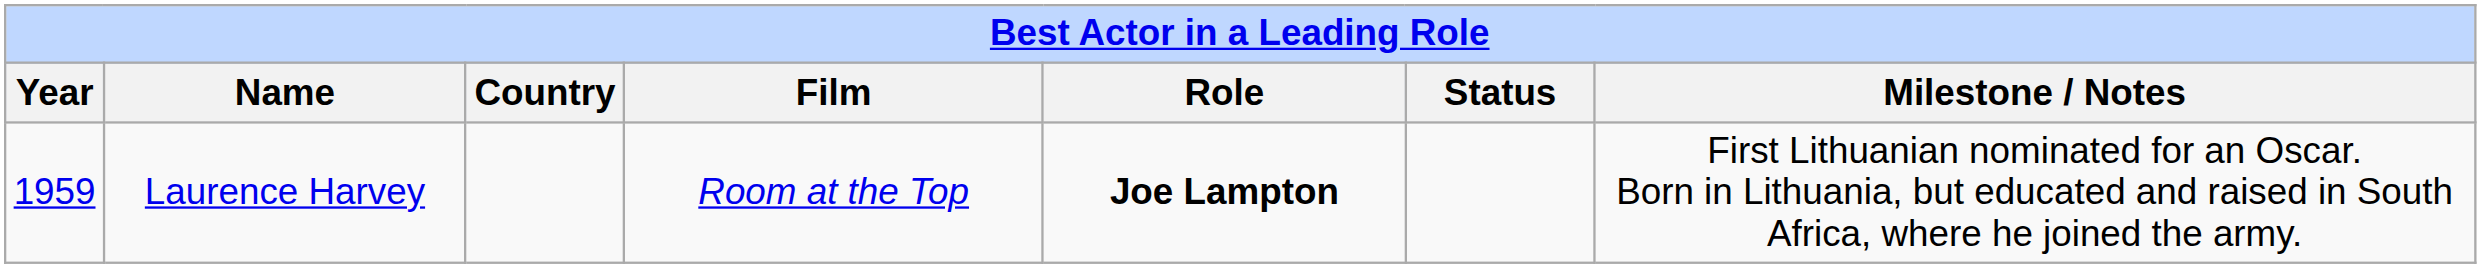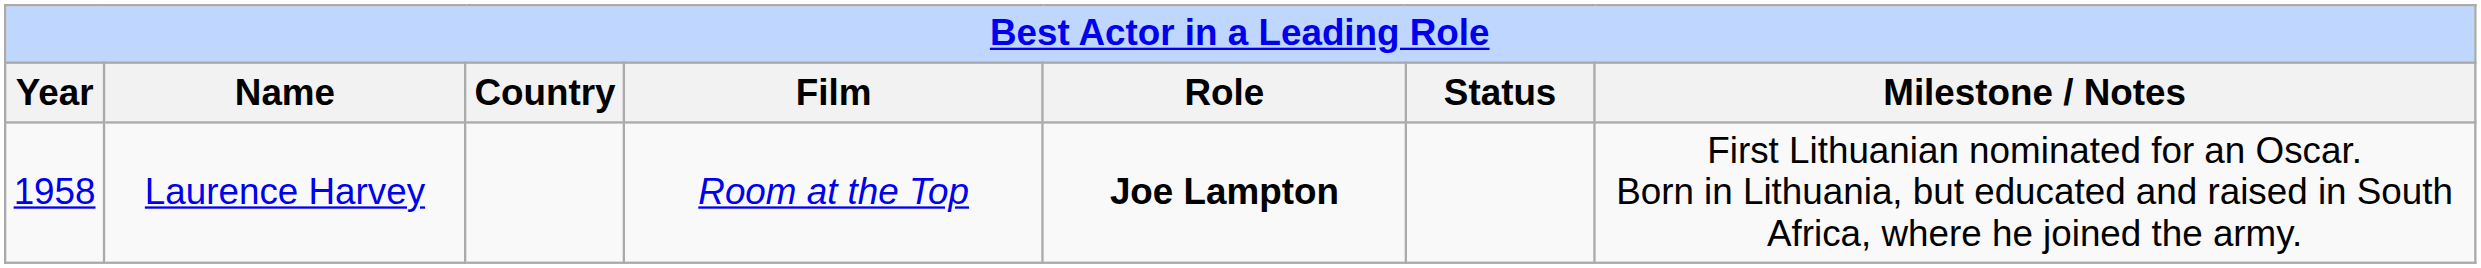 <table class="wikitable" style="text-align: center">
 <tr ---- bgcolor="#bfd7ff">
 <td colspan=7 align=center><strong><a href='#'>Best Actor in a Leading Role</a></strong></td>
 </tr>
 <tr ---- bgcolor="#ebf5ff">
 <th style="width:025px;">Year</th>
 <th style="width:150px;">Name</th>
 <th style="width:050px;">Country</th>
 <th style="width:175px;">Film</th>
 <th style="width:150px;">Role</th>
 <th style="width:075px;">Status</th>
 <th style="width:375px;">Milestone / Notes</th>
 </tr>
 <tr>
-<td><a href='#'>1959</a></td>
+<td><a href='#'>1958</a></td>
 <td><a href='#'>Laurence Harvey</a></td>
 <td style="text-align:center;"><br></td>
 <td><em><a href='#'>Room at the Top</a></em></td>
 <td><strong>Joe Lampton</strong></td>
 <td></td>
 <td>First Lithuanian nominated for an Oscar.<br>Born in Lithuania, but educated and raised in South Africa, where he joined the army.</td>
 </tr>
 </table>
